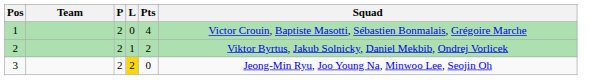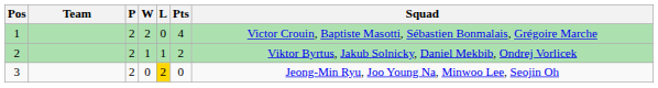 <table class="wikitable" style="font-size: 100%">
 <tr>
 <th width=20>Pos</th>
 <th width=120>Team</th>
 <th width=10>P</th>
+<th width=10>W</th>
 <th width=10>L</th>
 <th width=20>Pts</th>
 <th width=600>Squad</th>
 </tr>
 <tr align=center style="background:#ACE1AF;">
 <td>1</td>
 <td align="left"></td>
+<td>2</td>
 <td>2</td>
 <td>0</td>
 <td>4</td>
 <td><a href='#'>Victor Crouin</a>, <a href='#'>Baptiste Masotti</a>, <a href='#'>Sébastien Bonmalais</a>, <a href='#'>Grégoire Marche</a></td>
 </tr>
 <tr align=center style="background:#ACE1AF;">
 <td>2</td>
 <td align="left"></td>
 <td>2</td>
 <td>1</td>
+<td>1</td>
 <td>2</td>
 <td><a href='#'>Viktor Byrtus</a>, <a href='#'>Jakub Solnicky</a>, <a href='#'>Daniel Mekbib</a>, <a href='#'>Ondrej Vorlicek</a></td>
 </tr>
 <tr align=center>
 <td>3</td>
 <td align="left"></td>
 <td>2</td>
+<td>0</td>
 <td style="background: gold;">2</td>
 <td>0</td>
 <td><a href='#'>Jeong-Min Ryu</a>, <a href='#'>Joo Young Na</a>, <a href='#'>Minwoo Lee</a>, <a href='#'>Seojin Oh</a></td>
 </tr>
 </table>
